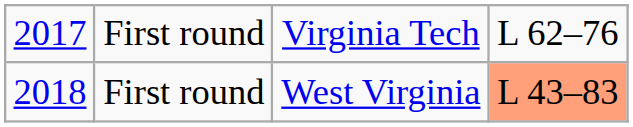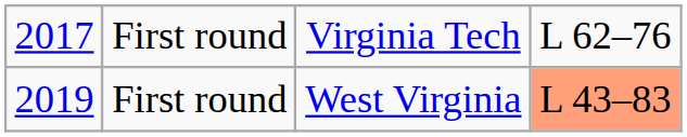 <table class="wikitable" style="text-align:center">
 <tr>
 <td><a href='#'>2017</a></td>
 <td>First round</td>
 <td><a href='#'>Virginia Tech</a></td>
 <td>L 62–76</td>
 </tr>
 <tr>
-<td><a href='#'>2018</a></td>
+<td><a href='#'>2019</a></td>
 <td>First round</td>
 <td><a href='#'>West Virginia</a></td>
 <td style="background: lightsalmon;">L 43–83</td>
 </tr>
 </table>
